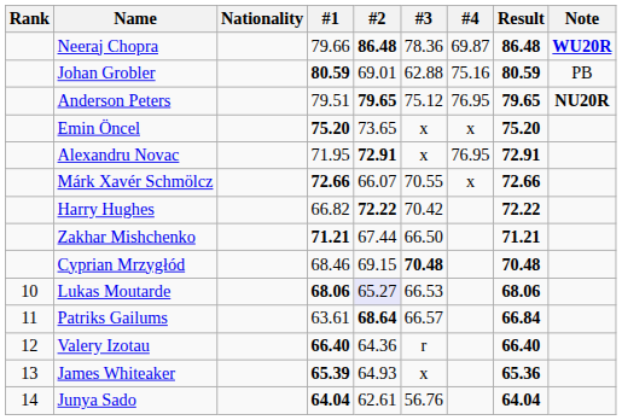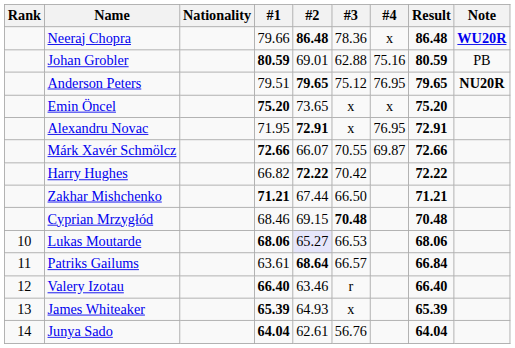 <table class="wikitable sortable" style="text-align:center">
 <tr>
 <th>Rank</th>
 <th>Name</th>
 <th>Nationality</th>
 <th>#1</th>
 <th>#2</th>
 <th>#3</th>
 <th>#4</th>
 <th>Result</th>
 <th>Note</th>
 </tr>
 <tr>
 <td></td>
 <td align=left><a href='#'>Neeraj Chopra</a></td>
 <td align=left></td>
 <td>79.66</td>
 <td><strong>86.48</strong></td>
 <td>78.36</td>
-<td>69.87</td>
+<td>x</td>
 <td><strong>86.48</strong></td>
 <td><strong><a href='#'>WU20R</a></strong></td>
 </tr>
 <tr>
 <td></td>
 <td align=left><a href='#'>Johan Grobler</a></td>
 <td align=left></td>
 <td><strong>80.59</strong></td>
 <td>69.01</td>
 <td>62.88</td>
 <td>75.16</td>
 <td><strong>80.59</strong></td>
 <td>PB</td>
 </tr>
 <tr>
 <td></td>
 <td align=left><a href='#'>Anderson Peters</a></td>
 <td align=left></td>
 <td>79.51</td>
 <td><strong>79.65</strong></td>
 <td>75.12</td>
 <td>76.95</td>
 <td><strong>79.65</strong></td>
 <td><strong>NU20R</strong></td>
 </tr>
 <tr>
 <td></td>
 <td align=left><a href='#'>Emin Öncel</a></td>
 <td align=left></td>
 <td><strong>75.20</strong></td>
 <td>73.65</td>
 <td>x</td>
 <td>x</td>
 <td><strong>75.20</strong></td>
 <td></td>
 </tr>
 <tr>
 <td></td>
 <td align=left><a href='#'>Alexandru Novac</a></td>
 <td align=left></td>
 <td>71.95</td>
 <td><strong>72.91</strong></td>
 <td>x</td>
 <td>76.95</td>
 <td><strong>72.91</strong></td>
 <td></td>
 </tr>
 <tr>
 <td></td>
 <td align=left><a href='#'>Márk Xavér Schmölcz</a></td>
 <td align=left></td>
 <td><strong>72.66</strong></td>
 <td>66.07</td>
 <td>70.55</td>
-<td>x</td>
+<td>69.87</td>
 <td><strong>72.66</strong></td>
 <td></td>
 </tr>
 <tr>
 <td></td>
 <td align=left><a href='#'>Harry Hughes</a></td>
 <td align=left></td>
 <td>66.82</td>
 <td><strong>72.22</strong></td>
 <td>70.42</td>
 <td></td>
 <td><strong>72.22</strong></td>
 <td></td>
 </tr>
 <tr>
 <td></td>
 <td align=left><a href='#'>Zakhar Mishchenko</a></td>
 <td align=left></td>
 <td><strong>71.21</strong></td>
 <td>67.44</td>
 <td>66.50</td>
 <td></td>
 <td><strong>71.21</strong></td>
 <td></td>
 </tr>
 <tr>
 <td></td>
 <td align=left><a href='#'>Cyprian Mrzygłód</a></td>
 <td align=left></td>
 <td>68.46</td>
 <td>69.15</td>
 <td><strong>70.48</strong></td>
 <td></td>
 <td><strong>70.48</strong></td>
 <td></td>
 </tr>
 <tr>
 <td>10</td>
 <td align=left><a href='#'>Lukas Moutarde</a></td>
 <td align=left></td>
 <td><strong>68.06</strong></td>
 <td style="background: lavender;">65.27</td>
 <td>66.53</td>
 <td></td>
 <td><strong>68.06</strong></td>
 <td></td>
 </tr>
 <tr>
 <td>11</td>
 <td align=left><a href='#'>Patriks Gailums</a></td>
 <td align=left></td>
 <td>63.61</td>
 <td><strong>68.64</strong></td>
 <td>66.57</td>
 <td></td>
 <td><strong>66.84</strong></td>
 <td></td>
 </tr>
 <tr>
 <td>12</td>
 <td align=left><a href='#'>Valery Izotau</a></td>
 <td align=left></td>
 <td><strong>66.40</strong></td>
-<td>64.36</td>
+<td>63.46</td>
 <td>r</td>
 <td></td>
 <td><strong>66.40</strong></td>
 <td></td>
 </tr>
 <tr>
 <td>13</td>
 <td align=left><a href='#'>James Whiteaker</a></td>
 <td align=left></td>
 <td><strong>65.39</strong></td>
 <td>64.93</td>
 <td>x</td>
 <td></td>
-<td><strong>65.36</strong></td>
+<td><strong>65.39</strong></td>
 <td></td>
 </tr>
 <tr>
 <td>14</td>
 <td align=left><a href='#'>Junya Sado</a></td>
 <td align=left></td>
 <td><strong>64.04</strong></td>
 <td>62.61</td>
 <td>56.76</td>
 <td></td>
 <td><strong>64.04</strong></td>
 <td></td>
 </tr>
 </table>
